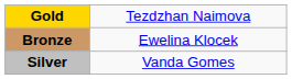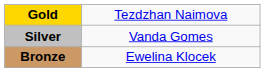 <table class="wikitable" style="text-align:center; " width="35%">
 <tr>
 <td bgcolor="gold"><strong>Gold</strong></td>
 <td><a href='#'>Tezdzhan Naimova</a><br>  <small><em></em></small></td>
 </tr>
 <tr>
+<td bgcolor="silver"><strong>Silver</strong></td>
+<td><a href='#'>Vanda Gomes</a><br>  <small><em></em></small></td>
+</tr>
+<tr>
 <td bgcolor="CC9966"><strong>Bronze</strong></td>
 <td><a href='#'>Ewelina Klocek</a><br>  <small><em></em></small></td>
 </tr>
-<tr>
-<td bgcolor="silver"><strong>Silver</strong></td>
-<td><a href='#'>Vanda Gomes</a><br>  <small><em></em></small></td>
-</tr>
 </table>
